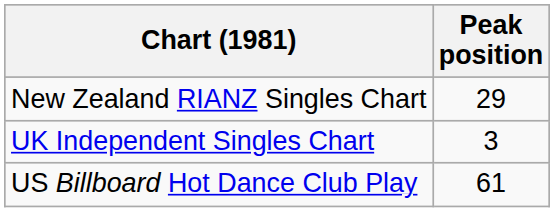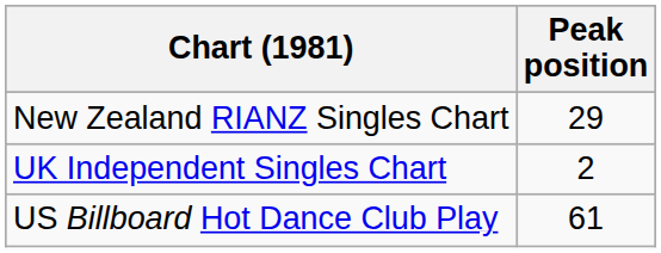 <table class="wikitable sortable">
 <tr>
 <th>Chart (1981)</th>
 <th>Peak<br>position</th>
 </tr>
 <tr>
 <td align="left">New Zealand <a href='#'>RIANZ</a> Singles Chart</td>
 <td align="center">29</td>
 </tr>
 <tr>
 <td align="left"><a href='#'>UK Independent Singles Chart</a></td>
-<td align="center">3</td>
+<td align="center">2</td>
 </tr>
 <tr>
 <td align="left">US <em>Billboard</em> <a href='#'>Hot Dance Club Play</a></td>
 <td align="center">61</td>
 </tr>
 </table>
